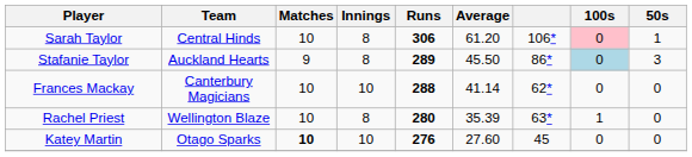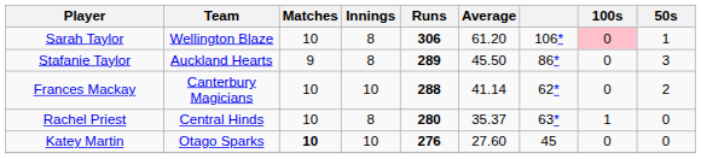 <table class="wikitable" style="text-align:center;">
 <tr>
 <th width=175>Player</th>
 <th width=125>Team</th>
 <th width=60>Matches</th>
 <th width=60>Innings</th>
 <th width=60>Runs</th>
 <th width=60>Average</th>
 <th width=60></th>
 <th width=60>100s</th>
 <th width=60>50s</th>
 </tr>
 <tr>
 <td><a href='#'>Sarah Taylor</a></td>
-<td><a href='#'>Central Hinds</a></td>
+<td><a href='#'>Wellington Blaze</a></td>
 <td>10</td>
 <td>8</td>
 <td><strong>306</strong></td>
 <td>61.20</td>
 <td>106<a href='#'>*</a></td>
 <td style="background: pink;">0</td>
 <td>1</td>
 </tr>
 <tr>
 <td><a href='#'>Stafanie Taylor</a></td>
 <td><a href='#'>Auckland Hearts</a></td>
 <td>9</td>
 <td>8</td>
 <td><strong>289</strong></td>
 <td>45.50</td>
 <td>86<a href='#'>*</a></td>
-<td style="background: lightblue;">0</td>
+<td>0</td>
 <td>3</td>
 </tr>
 <tr>
 <td><a href='#'>Frances Mackay</a></td>
 <td><a href='#'>Canterbury Magicians</a></td>
 <td>10</td>
 <td>10</td>
 <td><strong>288</strong></td>
 <td>41.14</td>
 <td>62<a href='#'>*</a></td>
 <td>0</td>
-<td>0</td>
+<td>2</td>
 </tr>
 <tr>
 <td><a href='#'>Rachel Priest</a></td>
-<td><a href='#'>Wellington Blaze</a></td>
+<td><a href='#'>Central Hinds</a></td>
 <td>10</td>
 <td>8</td>
 <td><strong>280</strong></td>
-<td>35.39</td>
+<td>35.37</td>
 <td>63<a href='#'>*</a></td>
 <td>1</td>
 <td>0</td>
 </tr>
 <tr>
 <td><a href='#'>Katey Martin</a></td>
 <td><a href='#'>Otago Sparks</a></td>
 <td><strong>10</strong></td>
 <td>10</td>
 <td><strong>276</strong></td>
 <td>27.60</td>
 <td>45</td>
 <td>0</td>
 <td>0</td>
 </tr>
 <tr>
 </tr>
 </table>
